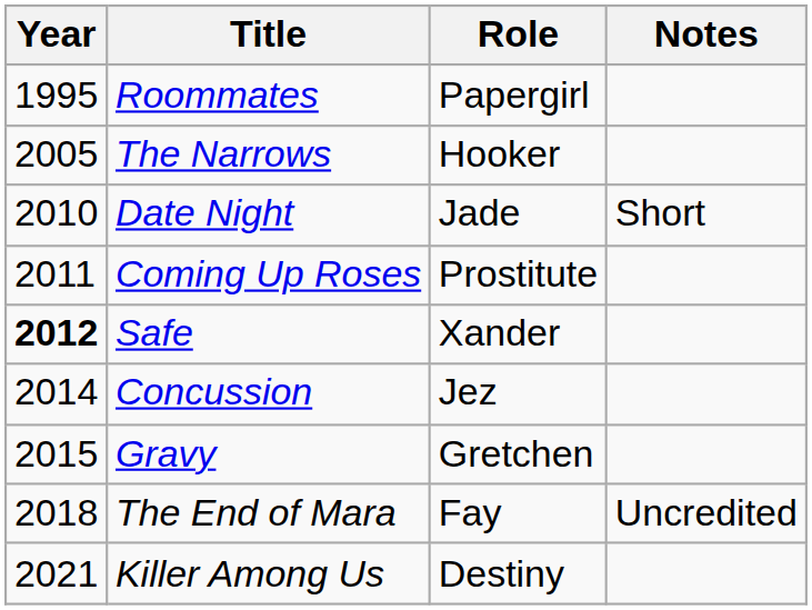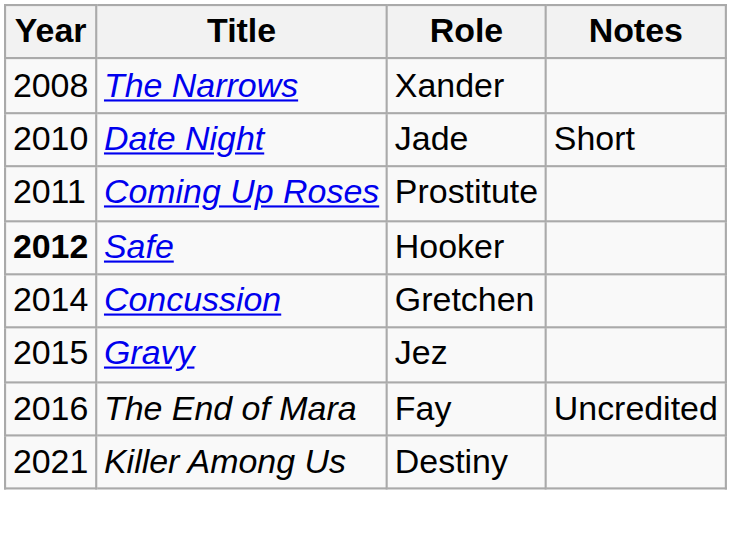 <table class="wikitable sortable">
 <tr>
 <th>Year</th>
 <th>Title</th>
 <th>Role</th>
 <th>Notes</th>
 </tr>
 <tr>
-<td>1995</td>
-<td><a href='#'><em>Roommates</em></a></td>
-<td>Papergirl</td>
-<td></td>
-</tr>
-<tr>
-<td>2005</td>
+<td>2008</td>
 <td><a href='#'><em>The Narrows</em></a></td>
-<td>Hooker</td>
+<td>Xander</td>
 <td></td>
 </tr>
 <tr>
 <td>2010</td>
 <td><em><a href='#'>Date Night</a></em></td>
 <td>Jade</td>
 <td>Short</td>
 </tr>
 <tr>
 <td>2011</td>
 <td><a href='#'><em>Coming Up Roses</em></a></td>
 <td>Prostitute</td>
 <td></td>
 </tr>
 <tr>
 <td><strong>2012</strong></td>
 <td><a href='#'><em>Safe</em></a></td>
-<td>Xander</td>
+<td>Hooker</td>
 <td></td>
 </tr>
 <tr>
 <td>2014</td>
 <td><a href='#'><em>Concussion</em></a></td>
-<td>Jez</td>
+<td>Gretchen</td>
 <td></td>
 </tr>
 <tr>
 <td>2015</td>
 <td><a href='#'><em>Gravy</em></a></td>
-<td>Gretchen</td>
+<td>Jez</td>
 <td></td>
 </tr>
 <tr>
-<td>2018</td>
+<td>2016</td>
 <td><em>The End of Mara</em></td>
 <td>Fay</td>
 <td>Uncredited</td>
 </tr>
 <tr>
 <td>2021</td>
 <td><em>Killer Among Us</em></td>
 <td>Destiny</td>
 <td></td>
 </tr>
 </table>
